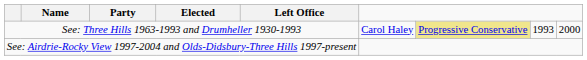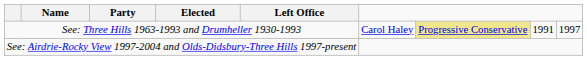 <table class="wikitable">
 <tr>
 <th> </th>
 <th>Name</th>
 <th>Party</th>
 <th>Elected</th>
 <th>Left Office</th>
 </tr>
 <tr>
 <td colspan=5 align="center"><em>See: <a href='#'>Three Hills</a> 1963-1993 and <a href='#'>Drumheller</a> 1930-1993</em><br></td>
 <td><a href='#'>Carol Haley</a></td>
 <td style="background: khaki;"><a href='#'>Progressive Conservative</a></td>
-<td>1993</td>
-<td>2000</td>
+<td>1991</td>
+<td>1997</td>
 </tr>
 <tr>
 <td colspan=5 align="center"><em>See: <a href='#'>Airdrie-Rocky View</a> 1997-2004 and <a href='#'>Olds-Didsbury-Three Hills</a> 1997-present</em></td>
 </tr>
 </table>
